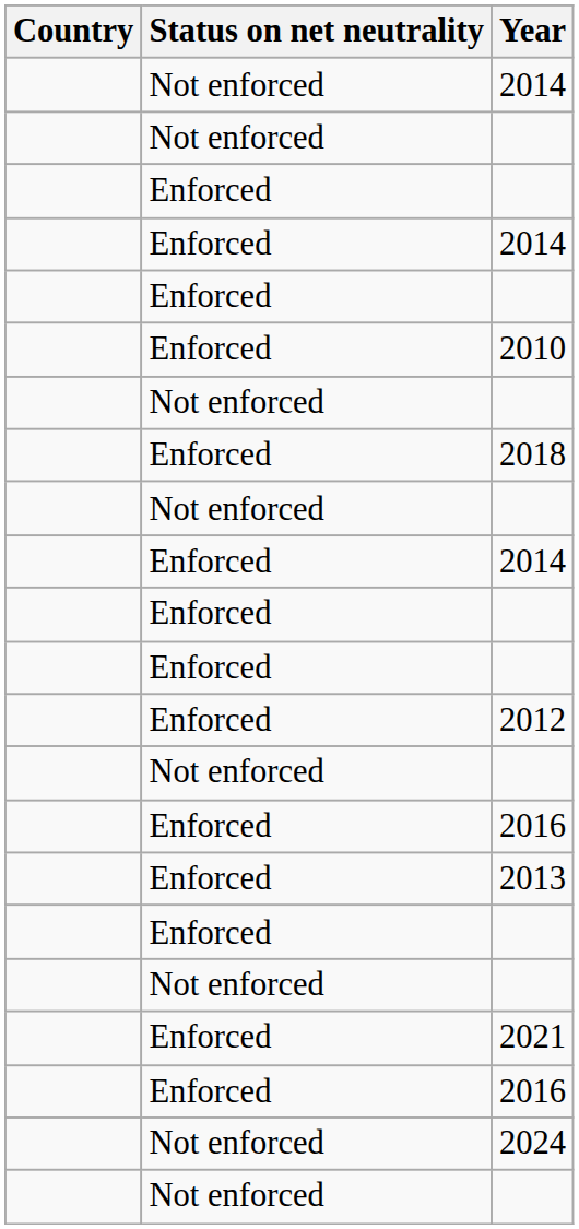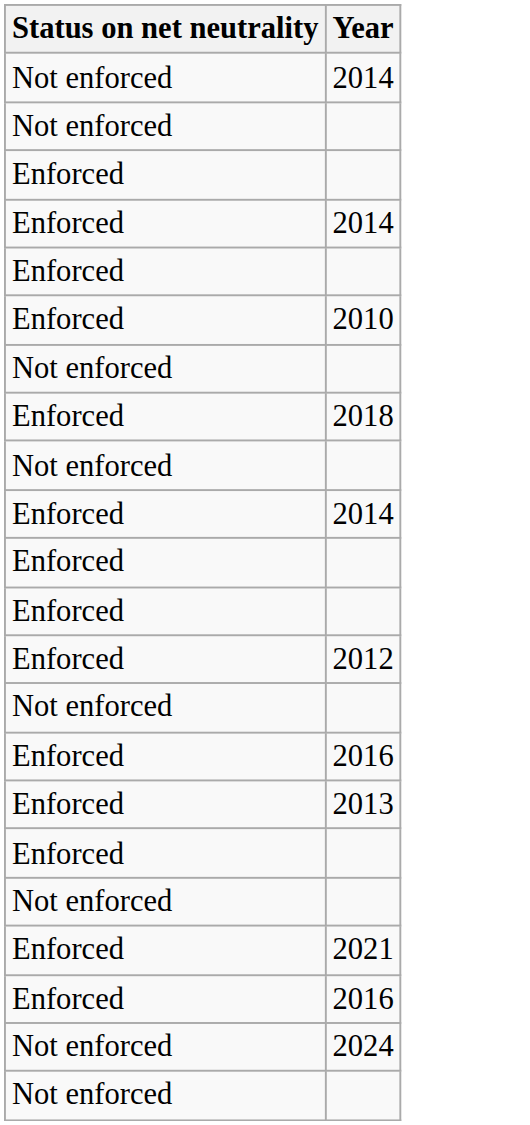 <table class="wikitable sortable">
 <tr>
-<th>Country</th>
 <th>Status on net neutrality</th>
 <th>Year</th>
 </tr>
 <tr>
-<td></td>
 <td>Not enforced</td>
 <td>2014</td>
 </tr>
 <tr>
-<td></td>
 <td>Not enforced</td>
 <td></td>
 </tr>
 <tr>
-<td></td>
 <td>Enforced</td>
 <td></td>
 </tr>
 <tr>
-<td></td>
 <td>Enforced</td>
 <td>2014</td>
 </tr>
 <tr>
-<td></td>
 <td>Enforced</td>
 <td></td>
 </tr>
 <tr>
-<td></td>
 <td>Enforced</td>
 <td>2010</td>
 </tr>
 <tr>
-<td></td>
 <td>Not enforced</td>
 <td></td>
 </tr>
 <tr>
-<td></td>
 <td>Enforced</td>
 <td>2018</td>
 </tr>
 <tr>
-<td></td>
 <td>Not enforced</td>
 <td></td>
 </tr>
 <tr>
-<td></td>
 <td>Enforced</td>
 <td>2014</td>
 </tr>
 <tr>
-<td></td>
 <td>Enforced</td>
 <td></td>
 </tr>
 <tr>
-<td></td>
 <td>Enforced</td>
 <td></td>
 </tr>
 <tr>
-<td></td>
 <td>Enforced</td>
 <td>2012</td>
 </tr>
 <tr>
-<td></td>
 <td>Not enforced</td>
 <td></td>
 </tr>
 <tr>
-<td></td>
 <td>Enforced</td>
 <td>2016</td>
 </tr>
 <tr>
-<td></td>
 <td>Enforced</td>
 <td>2013</td>
 </tr>
 <tr>
-<td></td>
 <td>Enforced</td>
 <td></td>
 </tr>
 <tr>
-<td></td>
 <td>Not enforced</td>
 <td></td>
 </tr>
 <tr>
-<td></td>
 <td>Enforced</td>
 <td>2021</td>
 </tr>
 <tr>
-<td></td>
 <td>Enforced</td>
 <td>2016</td>
 </tr>
 <tr>
-<td></td>
 <td>Not enforced</td>
 <td>2024</td>
 </tr>
 <tr>
-<td></td>
 <td>Not enforced</td>
 <td></td>
 </tr>
 </table>
